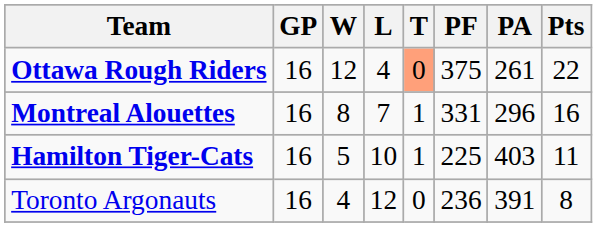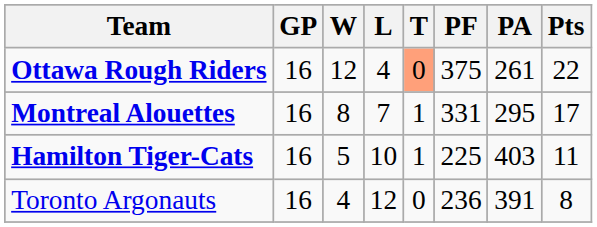 <table class="wikitable">
 <tr>
 <th>Team</th>
 <th>GP</th>
 <th>W</th>
 <th>L</th>
 <th>T</th>
 <th>PF</th>
 <th>PA</th>
 <th>Pts</th>
 </tr>
 <tr align="center">
 <td align="left"><strong><a href='#'>Ottawa Rough Riders</a></strong></td>
 <td>16</td>
 <td>12</td>
 <td>4</td>
 <td style="background: lightsalmon;">0</td>
 <td>375</td>
 <td>261</td>
 <td>22</td>
 </tr>
 <tr align="center">
 <td align="left"><strong><a href='#'>Montreal Alouettes</a></strong></td>
 <td>16</td>
 <td>8</td>
 <td>7</td>
 <td>1</td>
 <td>331</td>
-<td>296</td>
-<td>16</td>
+<td>295</td>
+<td>17</td>
 </tr>
 <tr align="center">
 <td align="left"><strong><a href='#'>Hamilton Tiger-Cats</a></strong></td>
 <td>16</td>
 <td>5</td>
 <td>10</td>
 <td>1</td>
 <td>225</td>
 <td>403</td>
 <td>11</td>
 </tr>
 <tr align="center">
 <td align="left"><a href='#'>Toronto Argonauts</a></td>
 <td>16</td>
 <td>4</td>
 <td>12</td>
 <td>0</td>
 <td>236</td>
 <td>391</td>
 <td>8</td>
 </tr>
 </table>
